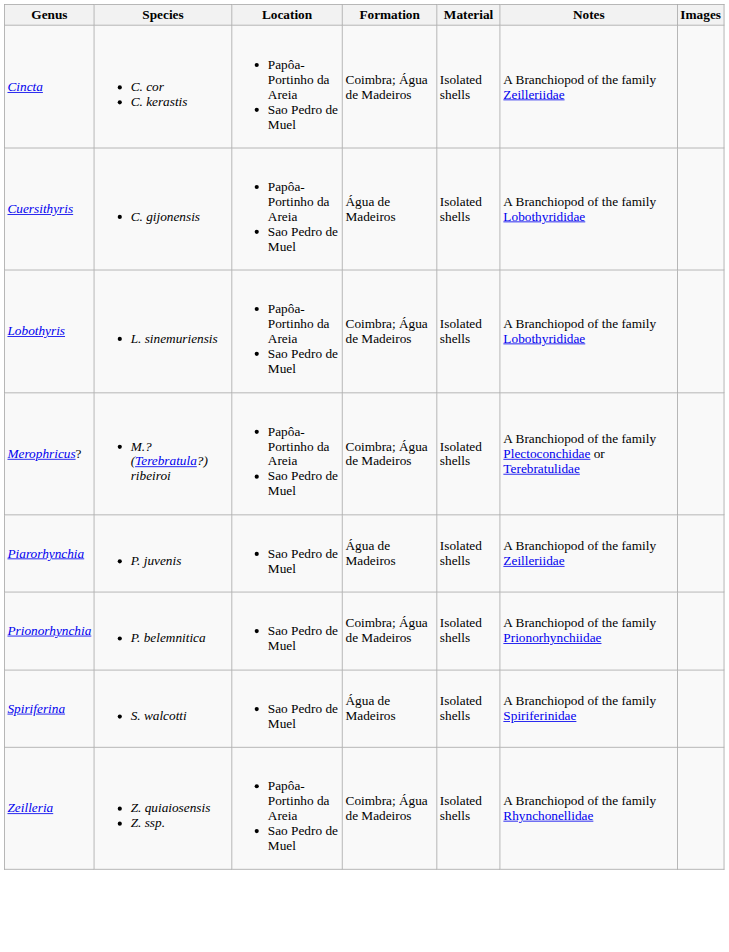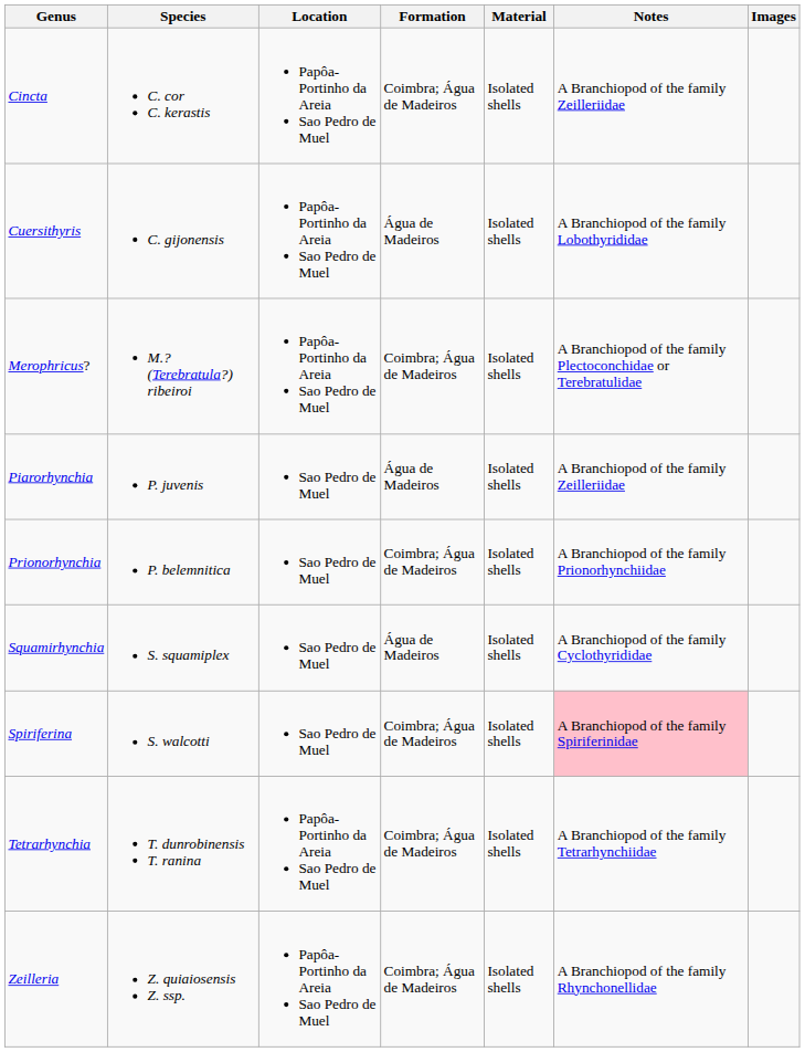 <table class="wikitable">
 <tr>
 <th>Genus</th>
 <th>Species</th>
 <th>Location</th>
 <th>Formation</th>
 <th>Material</th>
 <th>Notes</th>
 <th>Images</th>
 </tr>
 <tr>
 <td><em><a href='#'>Cincta</a></em></td>
 <td><br><ul><li><em>C. cor</em></li><li><em>C. kerastis</em></li></ul></td>
 <td><br><ul><li>Papôa-Portinho da Areia</li><li>Sao Pedro de Muel</li></ul></td>
 <td>Coimbra; Água de Madeiros</td>
 <td>Isolated shells</td>
 <td>A Branchiopod of the family <a href='#'>Zeilleriidae</a></td>
 <td></td>
 </tr>
 <tr>
 <td><em><a href='#'>Cuersithyris</a></em></td>
 <td><br><ul><li><em>C. gijonensis</em></li></ul></td>
 <td><br><ul><li>Papôa-Portinho da Areia</li><li>Sao Pedro de Muel</li></ul></td>
 <td>Água de Madeiros</td>
-<td>Isolated shells</td>
-<td>A Branchiopod of the family <a href='#'>Lobothyrididae</a></td>
-<td></td>
-</tr>
-<tr>
-<td><em><a href='#'>Lobothyris</a></em></td>
-<td><br><ul><li><em>L. sinemuriensis</em></li></ul></td>
-<td><br><ul><li>Papôa-Portinho da Areia</li><li>Sao Pedro de Muel</li></ul></td>
-<td>Coimbra; Água de Madeiros</td>
 <td>Isolated shells</td>
 <td>A Branchiopod of the family <a href='#'>Lobothyrididae</a></td>
 <td></td>
 </tr>
 <tr>
 <td><em><a href='#'>Merophricus</a></em>?</td>
 <td><br><ul><li><em>M.? (<a href='#'>Terebratula</a>?) ribeiroi</em></li></ul></td>
 <td><br><ul><li>Papôa-Portinho da Areia</li><li>Sao Pedro de Muel</li></ul></td>
 <td>Coimbra; Água de Madeiros</td>
 <td>Isolated shells</td>
 <td>A Branchiopod of the family <a href='#'>Plectoconchidae</a> or <a href='#'>Terebratulidae</a></td>
 <td></td>
 </tr>
 <tr>
 <td><em><a href='#'>Piarorhynchia</a></em></td>
 <td><br><ul><li><em>P. juvenis</em></li></ul></td>
 <td><br><ul><li>Sao Pedro de Muel</li></ul></td>
 <td>Água de Madeiros</td>
 <td>Isolated shells</td>
 <td>A Branchiopod of the family <a href='#'>Zeilleriidae</a></td>
 <td></td>
 </tr>
 <tr>
 <td><em><a href='#'>Prionorhynchia</a></em></td>
 <td><br><ul><li><em>P. belemnitica</em></li></ul></td>
 <td><br><ul><li>Sao Pedro de Muel</li></ul></td>
 <td>Coimbra; Água de Madeiros</td>
 <td>Isolated shells</td>
 <td>A Branchiopod of the family <a href='#'>Prionorhynchiidae</a></td>
 <td></td>
 </tr>
 <tr>
+<td><em><a href='#'>Squamirhynchia</a></em></td>
+<td><br><ul><li><em>S. squamiplex</em></li></ul></td>
+<td><br><ul><li>Sao Pedro de Muel</li></ul></td>
+<td>Água de Madeiros</td>
+<td>Isolated shells</td>
+<td>A Branchiopod of the family <a href='#'>Cyclothyrididae</a></td>
+<td></td>
+</tr>
+<tr>
 <td><em><a href='#'>Spiriferina</a></em></td>
 <td><br><ul><li><em>S. walcotti</em></li></ul></td>
 <td><br><ul><li>Sao Pedro de Muel</li></ul></td>
-<td>Água de Madeiros</td>
+<td>Coimbra; Água de Madeiros</td>
 <td>Isolated shells</td>
-<td>A Branchiopod of the family <a href='#'>Spiriferinidae</a></td>
+<td style="background: pink;">A Branchiopod of the family <a href='#'>Spiriferinidae</a></td>
+<td></td>
+</tr>
+<tr>
+<td><em><a href='#'>Tetrarhynchia</a></em></td>
+<td><br><ul><li><em>T. dunrobinensis</em></li><li><em>T. ranina</em></li></ul></td>
+<td><br><ul><li>Papôa-Portinho da Areia</li><li>Sao Pedro de Muel</li></ul></td>
+<td>Coimbra; Água de Madeiros</td>
+<td>Isolated shells</td>
+<td>A Branchiopod of the family <a href='#'>Tetrarhynchiidae</a></td>
 <td></td>
 </tr>
 <tr>
 <td><em><a href='#'>Zeilleria</a></em></td>
 <td><br><ul><li><em>Z. quiaiosensis</em></li><li><em>Z. ssp.</em></li></ul></td>
 <td><br><ul><li>Papôa-Portinho da Areia</li><li>Sao Pedro de Muel</li></ul></td>
 <td>Coimbra; Água de Madeiros</td>
 <td>Isolated shells</td>
 <td>A Branchiopod of the family <a href='#'>Rhynchonellidae</a></td>
 <td></td>
 </tr>
 </table>
